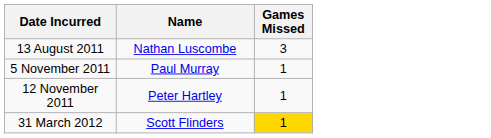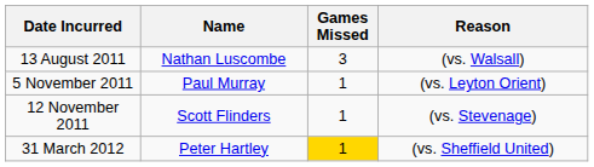 <table class="wikitable" style="font-size: 90%; text-align: center;">
 <tr>
 <th width=120>Date Incurred</th>
 <th width=150>Name</th>
 <th width=60>Games Missed</th>
+<th width=190>Reason</th>
 </tr>
 <tr>
 <td>13 August 2011</td>
 <td><a href='#'>Nathan Luscombe</a></td>
 <td>3</td>
+<td> (vs. <a href='#'>Walsall</a>)</td>
 </tr>
 <tr>
 <td>5 November 2011</td>
 <td><a href='#'>Paul Murray</a></td>
 <td>1</td>
+<td> (vs. <a href='#'>Leyton Orient</a>)</td>
 </tr>
 <tr>
 <td>12 November 2011</td>
-<td><a href='#'>Peter Hartley</a></td>
+<td><a href='#'>Scott Flinders</a></td>
 <td>1</td>
+<td> (vs. <a href='#'>Stevenage</a>)</td>
 </tr>
 <tr>
 <td>31 March 2012</td>
-<td><a href='#'>Scott Flinders</a></td>
+<td><a href='#'>Peter Hartley</a></td>
 <td style="background: gold;">1</td>
+<td> (vs. <a href='#'>Sheffield United</a>)</td>
 </tr>
 </table>
